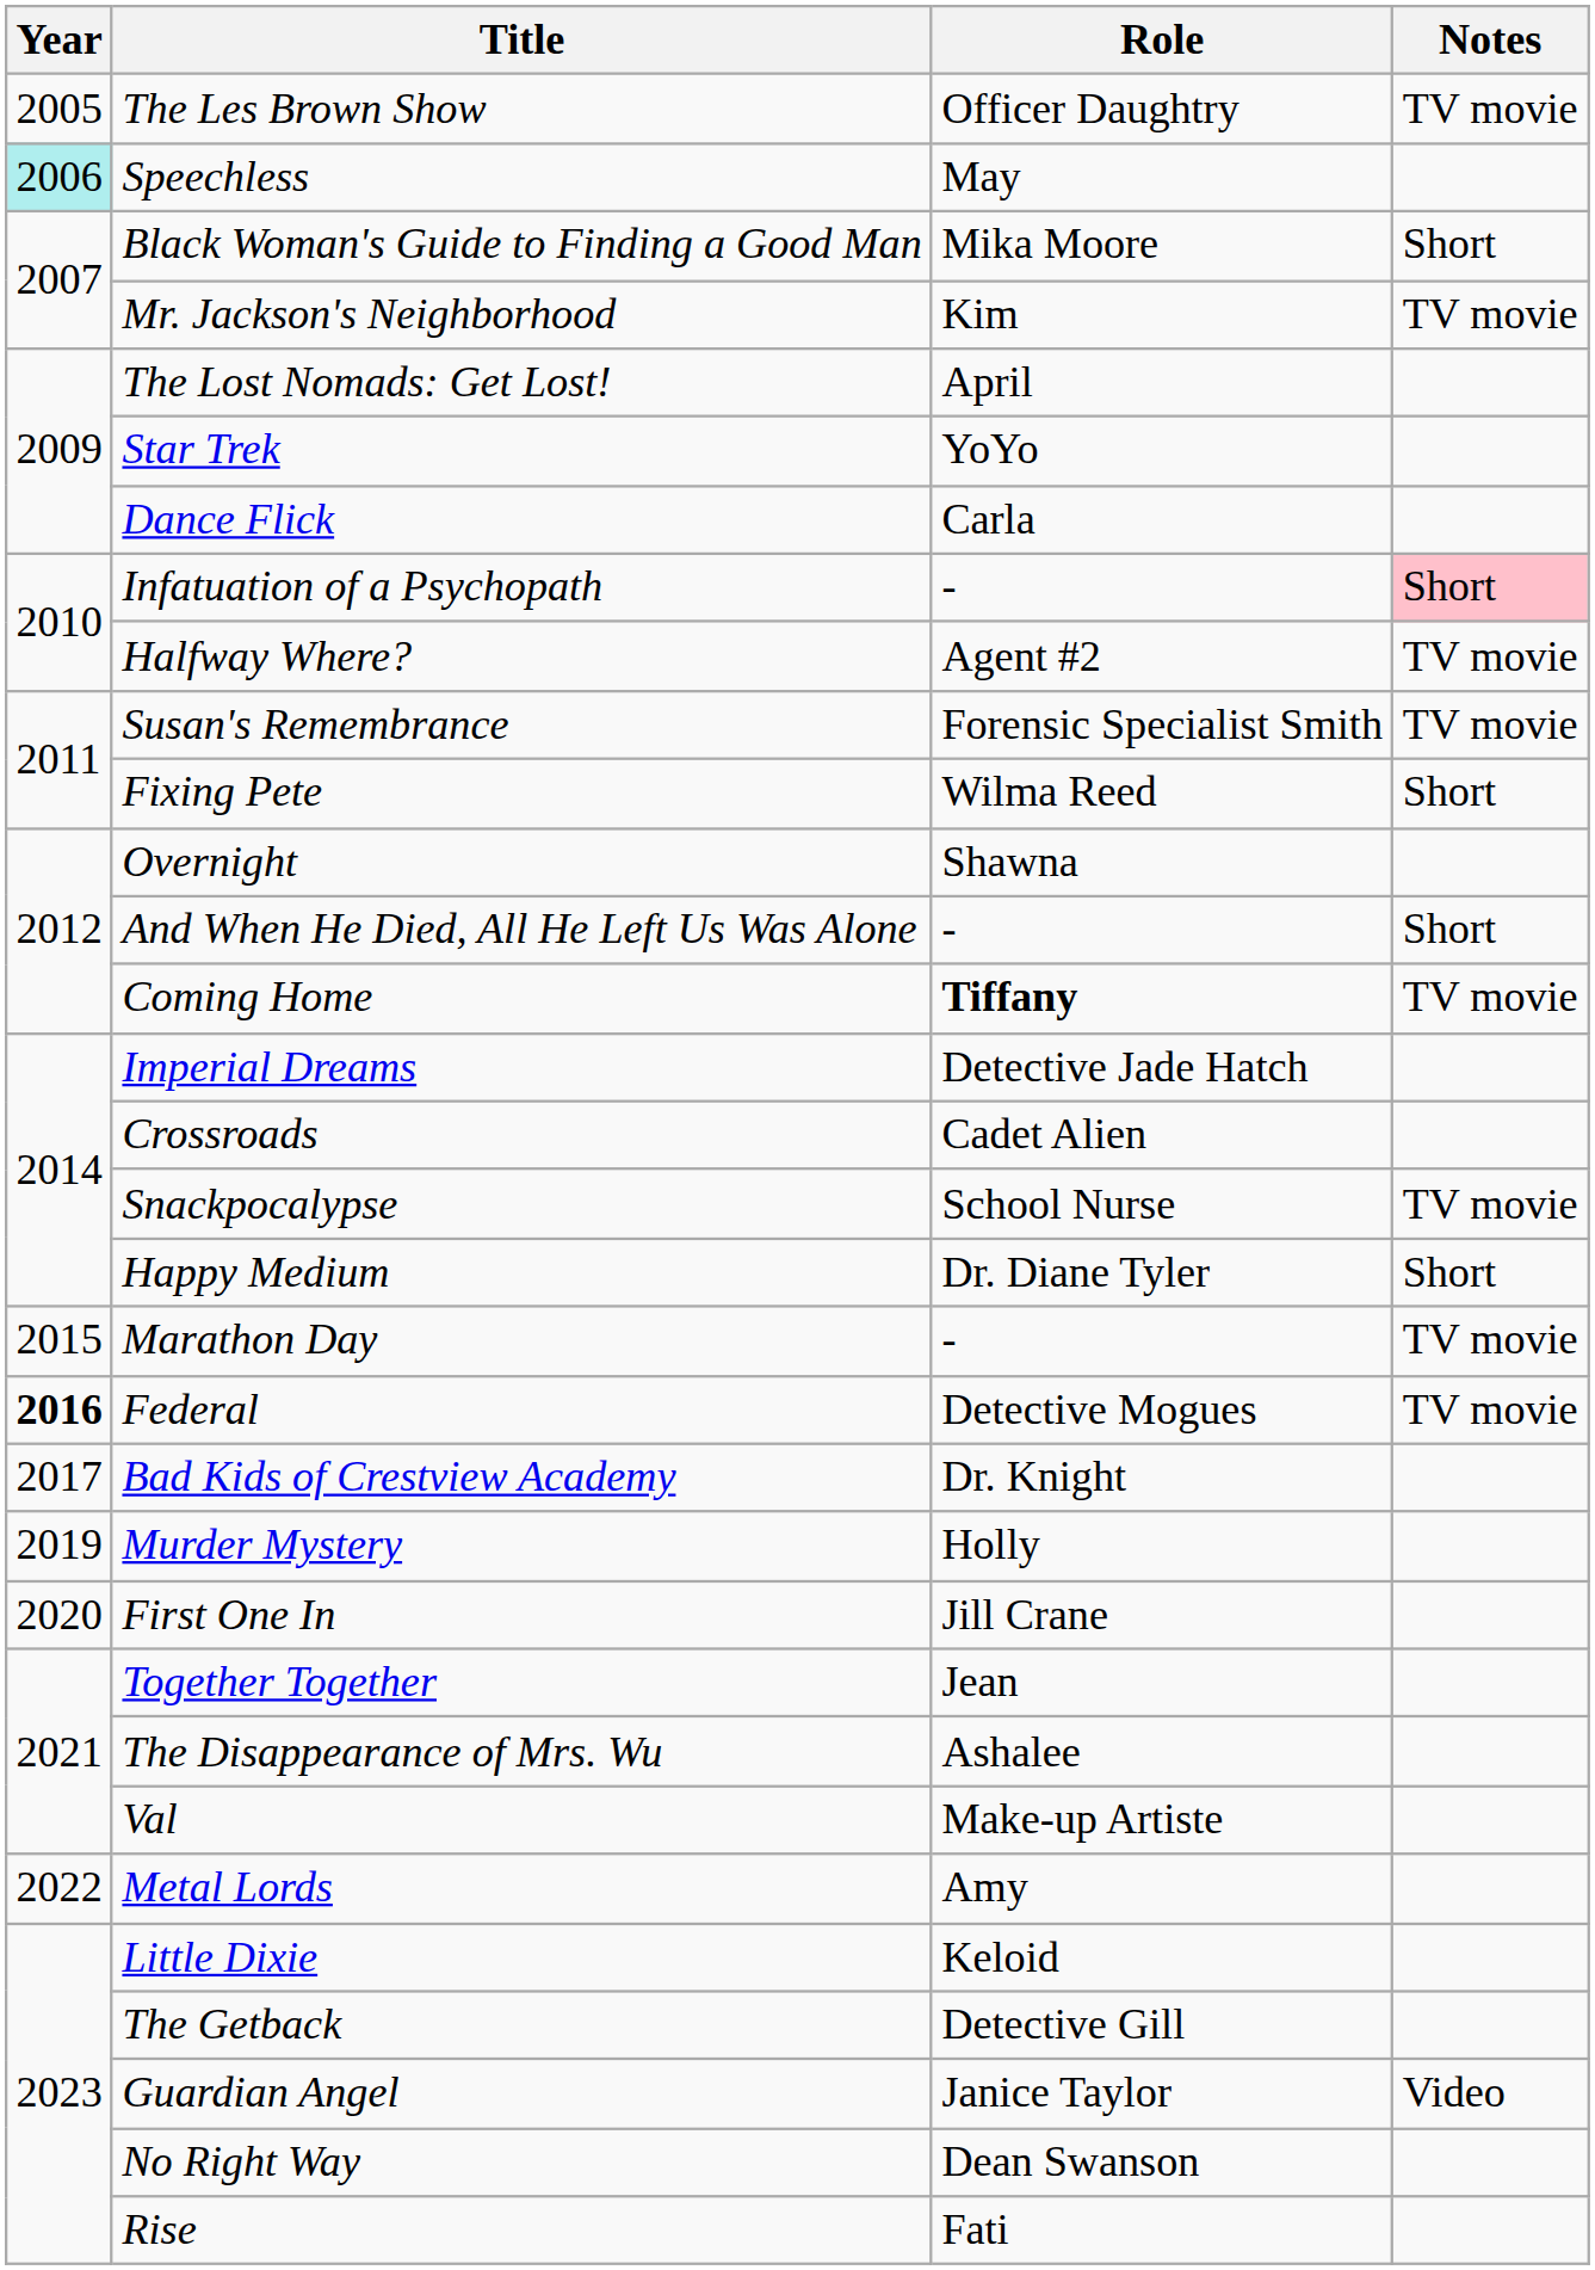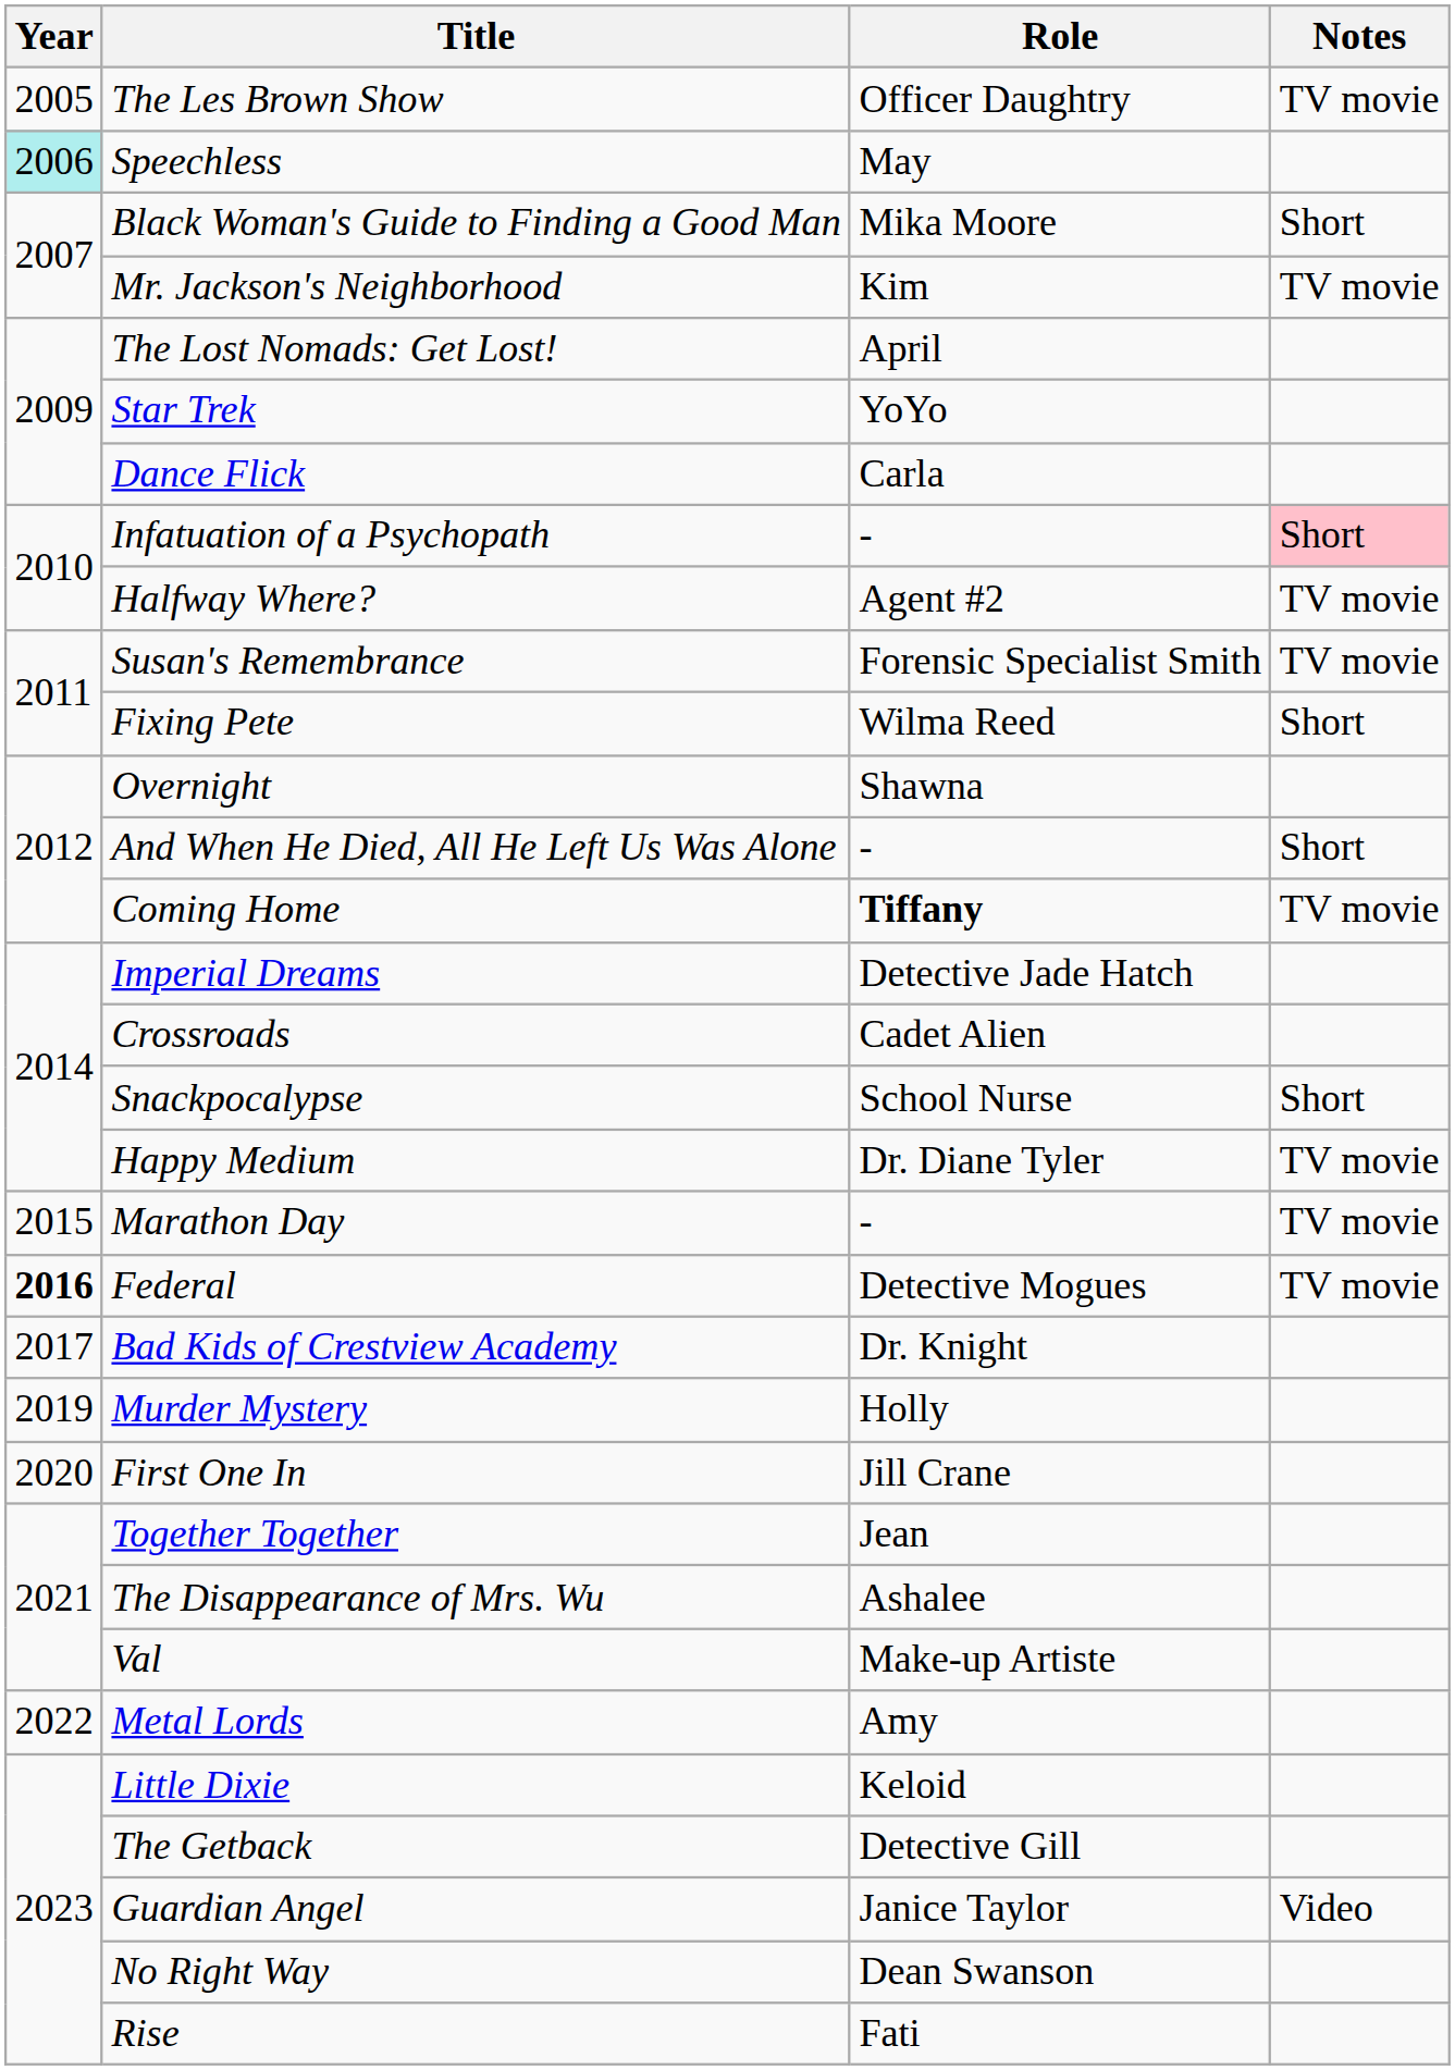 <table class="wikitable plainrowheaders sortable" style="margin-right: 0;">
 <tr>
 <th>Year</th>
 <th>Title</th>
 <th>Role</th>
 <th>Notes</th>
 </tr>
 <tr>
 <td>2005</td>
 <td><em>The Les Brown Show</em></td>
 <td>Officer Daughtry</td>
 <td>TV movie</td>
 </tr>
 <tr>
 <td style="background: paleturquoise;">2006</td>
 <td><em>Speechless</em></td>
 <td>May</td>
 <td></td>
 </tr>
 <tr>
 <td rowspan=2>2007</td>
 <td><em>Black Woman's Guide to Finding a Good Man</em></td>
 <td>Mika Moore</td>
 <td>Short</td>
 </tr>
 <tr>
 <td><em>Mr. Jackson's Neighborhood</em></td>
 <td>Kim</td>
 <td>TV movie</td>
 </tr>
 <tr>
 <td rowspan=3>2009</td>
 <td><em>The Lost Nomads: Get Lost!</em></td>
 <td>April</td>
 <td></td>
 </tr>
 <tr>
 <td><em><a href='#'>Star Trek</a></em></td>
 <td>YoYo</td>
 <td></td>
 </tr>
 <tr>
 <td><em><a href='#'>Dance Flick</a></em></td>
 <td>Carla</td>
 <td></td>
 </tr>
 <tr>
 <td rowspan=2>2010</td>
 <td><em>Infatuation of a Psychopath</em></td>
 <td>-</td>
 <td style="background: pink;">Short</td>
 </tr>
 <tr>
 <td><em>Halfway Where?</em></td>
 <td>Agent #2</td>
 <td>TV movie</td>
 </tr>
 <tr>
 <td rowspan=2>2011</td>
 <td><em>Susan's Remembrance</em></td>
 <td>Forensic Specialist Smith</td>
 <td>TV movie</td>
 </tr>
 <tr>
 <td><em>Fixing Pete</em></td>
 <td>Wilma Reed</td>
 <td>Short</td>
 </tr>
 <tr>
 <td rowspan=3>2012</td>
 <td><em>Overnight</em></td>
 <td>Shawna</td>
 <td></td>
 </tr>
 <tr>
 <td><em>And When He Died, All He Left Us Was Alone</em></td>
 <td>-</td>
 <td>Short</td>
 </tr>
 <tr>
 <td><em>Coming Home</em></td>
 <td><strong>Tiffany</strong></td>
 <td>TV movie</td>
 </tr>
 <tr>
 <td rowspan=4>2014</td>
 <td><em><a href='#'>Imperial Dreams</a></em></td>
 <td>Detective Jade Hatch</td>
 <td></td>
 </tr>
 <tr>
 <td><em>Crossroads</em></td>
 <td>Cadet Alien</td>
 <td></td>
 </tr>
 <tr>
 <td><em>Snackpocalypse</em></td>
 <td>School Nurse</td>
-<td>TV movie</td>
+<td>Short</td>
 </tr>
 <tr>
 <td><em>Happy Medium</em></td>
 <td>Dr. Diane Tyler</td>
-<td>Short</td>
+<td>TV movie</td>
 </tr>
 <tr>
 <td>2015</td>
 <td><em>Marathon Day</em></td>
 <td>-</td>
 <td>TV movie</td>
 </tr>
 <tr>
 <td><strong>2016</strong></td>
 <td><em>Federal</em></td>
 <td>Detective Mogues</td>
 <td>TV movie</td>
 </tr>
 <tr>
 <td>2017</td>
 <td><em><a href='#'>Bad Kids of Crestview Academy</a></em></td>
 <td>Dr. Knight</td>
 <td></td>
 </tr>
 <tr>
 <td>2019</td>
 <td><em><a href='#'>Murder Mystery</a></em></td>
 <td>Holly</td>
 <td></td>
 </tr>
 <tr>
 <td>2020</td>
 <td><em>First One In</em></td>
 <td>Jill Crane</td>
 <td></td>
 </tr>
 <tr>
 <td rowspan=3>2021</td>
 <td><em><a href='#'>Together Together</a></em></td>
 <td>Jean</td>
 <td></td>
 </tr>
 <tr>
 <td><em>The Disappearance of Mrs. Wu</em></td>
 <td>Ashalee</td>
 <td></td>
 </tr>
 <tr>
 <td><em>Val</em></td>
 <td>Make-up Artiste</td>
 <td></td>
 </tr>
 <tr>
 <td>2022</td>
 <td><em><a href='#'>Metal Lords</a></em></td>
 <td>Amy</td>
 <td></td>
 </tr>
 <tr>
 <td rowspan=5>2023</td>
 <td><em><a href='#'>Little Dixie</a></em></td>
 <td>Keloid</td>
 <td></td>
 </tr>
 <tr>
 <td><em>The Getback</em></td>
 <td>Detective Gill</td>
 <td></td>
 </tr>
 <tr>
 <td><em>Guardian Angel</em></td>
 <td>Janice Taylor</td>
 <td>Video</td>
 </tr>
 <tr>
 <td><em>No Right Way</em></td>
 <td>Dean Swanson</td>
 <td></td>
 </tr>
 <tr>
 <td><em>Rise</em></td>
 <td>Fati</td>
 <td></td>
 </tr>
 </table>
